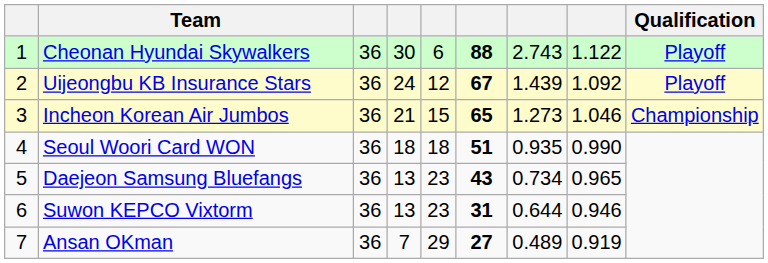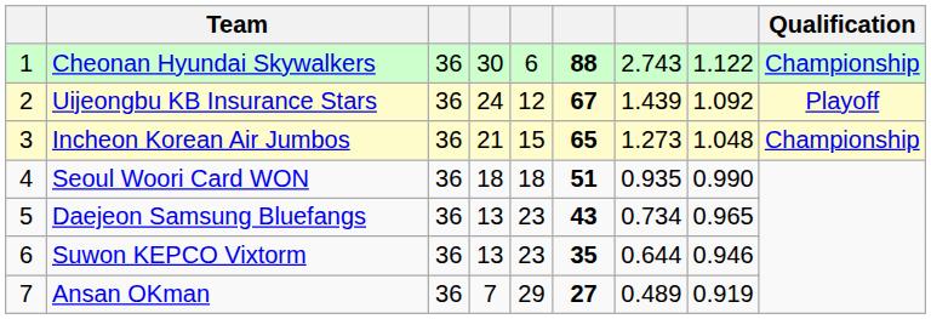 <table class="wikitable" style="text-align:center;">
 <tr>
 <th width=20></th>
 <th width=250>Team</th>
 <th width=20></th>
 <th width=20></th>
 <th width=20></th>
 <th width=35></th>
 <th width=35></th>
 <th width=35></th>
 <th width=50>Qualification</th>
 </tr>
 <tr bgcolor=#ccffcc>
 <td>1</td>
 <td align=left><a href='#'>Cheonan Hyundai Skywalkers</a></td>
 <td>36</td>
 <td>30</td>
 <td>6</td>
 <td><strong>88</strong></td>
 <td>2.743</td>
 <td>1.122</td>
-<td><a href='#'>Playoff</a></td>
+<td><a href='#'>Championship</a></td>
 </tr>
 <tr bgcolor=#fffccc>
 <td>2</td>
 <td align=left><a href='#'>Uijeongbu KB Insurance Stars</a></td>
 <td>36</td>
 <td>24</td>
 <td>12</td>
 <td><strong>67</strong></td>
 <td>1.439</td>
 <td>1.092</td>
 <td><a href='#'>Playoff</a></td>
 </tr>
 <tr bgcolor=#fffccc>
 <td>3</td>
 <td align=left><a href='#'>Incheon Korean Air Jumbos</a></td>
 <td>36</td>
 <td>21</td>
 <td>15</td>
 <td><strong>65</strong></td>
 <td>1.273</td>
-<td>1.046</td>
+<td>1.048</td>
 <td><a href='#'>Championship</a></td>
 </tr>
 <tr>
 <td>4</td>
 <td align=left><a href='#'>Seoul Woori Card WON</a></td>
 <td>36</td>
 <td>18</td>
 <td>18</td>
 <td><strong>51</strong></td>
 <td>0.935</td>
 <td>0.990</td>
 </tr>
 <tr>
 <td>5</td>
 <td align=left><a href='#'>Daejeon Samsung Bluefangs</a></td>
 <td>36</td>
 <td>13</td>
 <td>23</td>
 <td><strong>43</strong></td>
 <td>0.734</td>
 <td>0.965</td>
 </tr>
 <tr>
 <td>6</td>
 <td align=left><a href='#'>Suwon KEPCO Vixtorm</a></td>
 <td>36</td>
 <td>13</td>
 <td>23</td>
-<td><strong>31</strong></td>
+<td><strong>35</strong></td>
 <td>0.644</td>
 <td>0.946</td>
 </tr>
 <tr>
 <td>7</td>
 <td align=left><a href='#'>Ansan OKman</a></td>
 <td>36</td>
 <td>7</td>
 <td>29</td>
 <td><strong>27</strong></td>
 <td>0.489</td>
 <td>0.919</td>
 </tr>
 </table>
